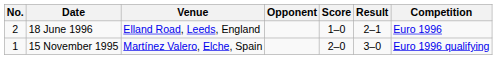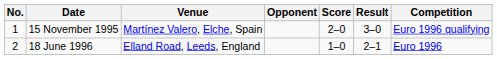 <table class="wikitable sortable">
 <tr>
 <th scope="col">No.</th>
 <th scope="col">Date</th>
 <th scope="col">Venue</th>
 <th scope="col">Opponent</th>
 <th scope="col">Score</th>
 <th scope="col">Result</th>
 <th scope="col">Competition</th>
 </tr>
 <tr>
+<td align="center">1</td>
+<td>15 November 1995</td>
+<td><a href='#'>Martínez Valero</a>, <a href='#'>Elche</a>, Spain</td>
+<td></td>
+<td align="center">2–0</td>
+<td align="center">3–0</td>
+<td><a href='#'>Euro 1996 qualifying</a></td>
+</tr>
+<tr>
 <td align="center">2</td>
 <td>18 June 1996</td>
 <td><a href='#'>Elland Road</a>, <a href='#'>Leeds</a>, England</td>
 <td></td>
 <td align="center">1–0</td>
 <td align="center">2–1</td>
 <td><a href='#'>Euro 1996</a></td>
 </tr>
-<tr>
-<td align="center">1</td>
-<td>15 November 1995</td>
-<td><a href='#'>Martínez Valero</a>, <a href='#'>Elche</a>, Spain</td>
-<td></td>
-<td align="center">2–0</td>
-<td align="center">3–0</td>
-<td><a href='#'>Euro 1996 qualifying</a></td>
-</tr>
 </table>
